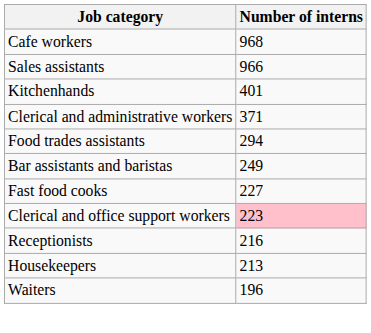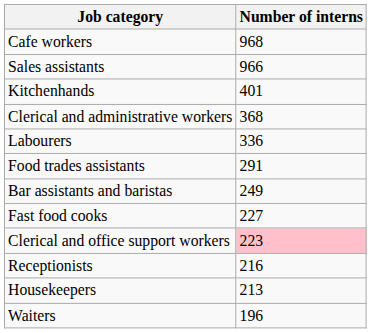 <table class="wikitable floatright">
 <tr>
 <th>Job category</th>
 <th>Number of interns</th>
 </tr>
 <tr>
 <td>Cafe workers</td>
 <td>968</td>
 </tr>
 <tr>
 <td>Sales assistants</td>
 <td>966</td>
 </tr>
 <tr>
 <td>Kitchenhands</td>
 <td>401</td>
 </tr>
 <tr>
 <td>Clerical and administrative workers</td>
-<td>371</td>
+<td>368</td>
+</tr>
+<tr>
+<td>Labourers</td>
+<td>336</td>
 </tr>
 <tr>
 <td>Food trades assistants</td>
-<td>294</td>
+<td>291</td>
 </tr>
 <tr>
 <td>Bar assistants and baristas</td>
 <td>249</td>
 </tr>
 <tr>
 <td>Fast food cooks</td>
 <td>227</td>
 </tr>
 <tr>
 <td>Clerical and office support workers</td>
 <td style="background: pink;">223</td>
 </tr>
 <tr>
 <td>Receptionists</td>
 <td>216</td>
 </tr>
 <tr>
 <td>Housekeepers</td>
 <td>213</td>
 </tr>
 <tr>
 <td>Waiters</td>
 <td>196</td>
 </tr>
 </table>
